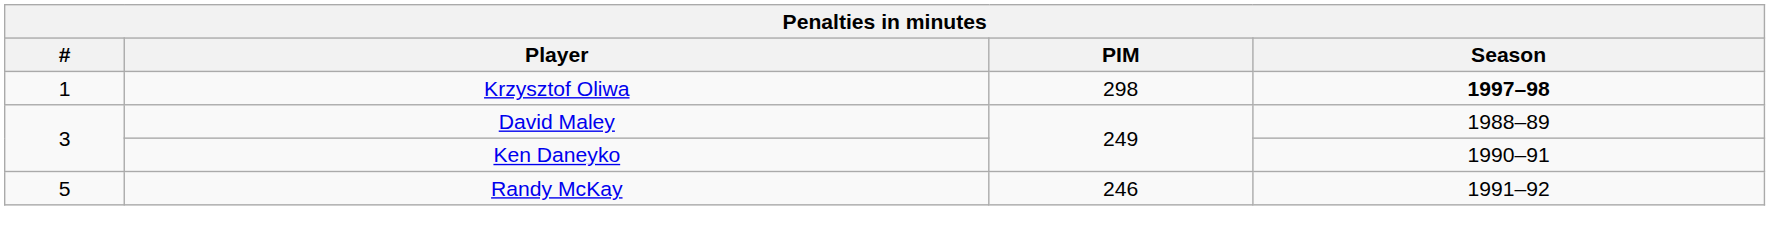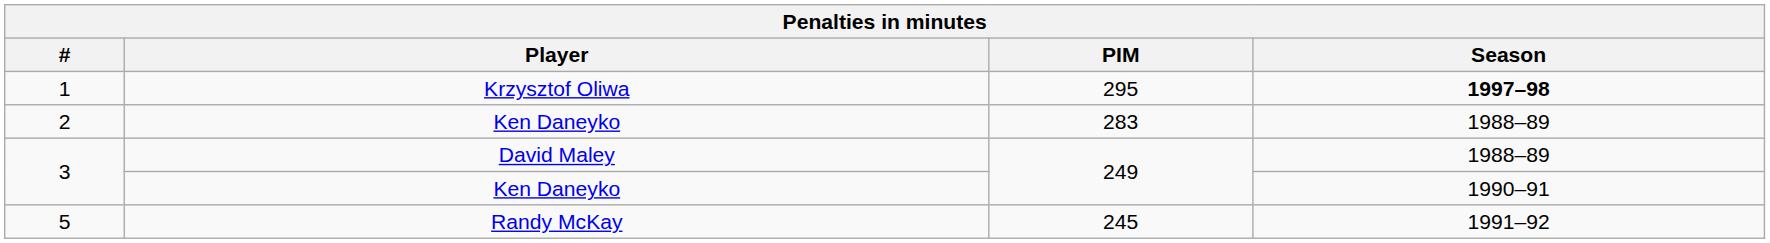 <table class="wikitable" style="text-align: center; font-size: 95%" width="80%">
 <tr>
 <th colspan="4">Penalties in minutes</th>
 </tr>
 <tr>
 <th>#</th>
 <th>Player</th>
 <th>PIM</th>
 <th>Season</th>
 </tr>
 <tr>
 <td>1</td>
 <td><a href='#'>Krzysztof Oliwa</a></td>
-<td>298</td>
+<td>295</td>
 <td><strong>1997–98</strong></td>
+</tr>
+<tr>
+<td>2</td>
+<td><a href='#'>Ken Daneyko</a></td>
+<td>283</td>
+<td>1988–89</td>
 </tr>
 <tr>
 <td rowspan="2">3</td>
 <td><a href='#'>David Maley</a></td>
 <td rowspan="2">249</td>
 <td>1988–89</td>
 </tr>
 <tr>
 <td><a href='#'>Ken Daneyko</a></td>
 <td>1990–91</td>
 </tr>
 <tr>
 <td>5</td>
 <td><a href='#'>Randy McKay</a></td>
-<td>246</td>
+<td>245</td>
 <td>1991–92</td>
 </tr>
 </table>
